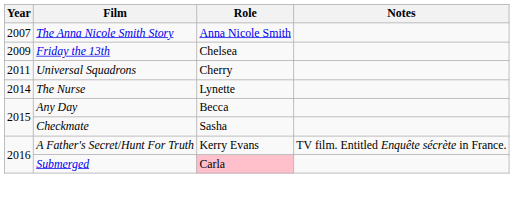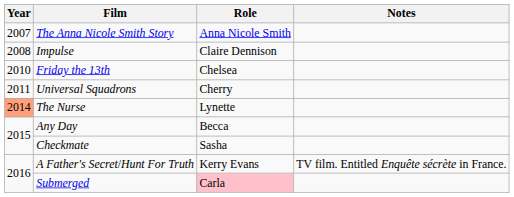 <table class="wikitable">
 <tr>
 <th>Year</th>
 <th>Film</th>
 <th>Role</th>
 <th>Notes</th>
 </tr>
 <tr>
 <td>2007</td>
 <td><em><a href='#'>The Anna Nicole Smith Story</a></em></td>
 <td><a href='#'>Anna Nicole Smith</a></td>
 <td></td>
 </tr>
 <tr>
-<td>2009</td>
+<td>2008</td>
+<td><em>Impulse</em></td>
+<td>Claire Dennison</td>
+<td></td>
+</tr>
+<tr>
+<td>2010</td>
 <td><em><a href='#'>Friday the 13th</a></em></td>
 <td>Chelsea</td>
 <td></td>
 </tr>
 <tr>
 <td>2011</td>
 <td><em>Universal Squadrons</em></td>
 <td>Cherry</td>
 <td></td>
 </tr>
 <tr>
-<td>2014</td>
+<td style="background: lightsalmon;">2014</td>
 <td><em>The Nurse</em></td>
 <td>Lynette</td>
 <td></td>
 </tr>
 <tr>
 <td rowspan="2">2015</td>
 <td><em>Any Day</em></td>
 <td>Becca</td>
 <td></td>
 </tr>
 <tr>
 <td><em>Checkmate</em></td>
 <td>Sasha</td>
 <td></td>
 </tr>
 <tr>
 <td rowspan="2">2016</td>
 <td><em>A Father's Secret</em>/<em>Hunt For Truth</em></td>
 <td>Kerry Evans</td>
 <td>TV film. Entitled <em>Enquête sécrète</em> in France.</td>
 </tr>
 <tr>
 <td><em><a href='#'>Submerged</a></em></td>
 <td style="background: pink;">Carla</td>
 <td></td>
 </tr>
 </table>
